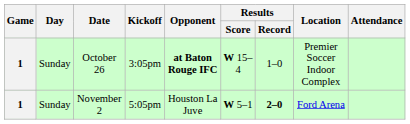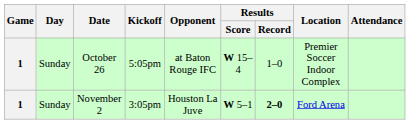 <table class="wikitable">
 <tr>
 <th rowspan="2" width="40">Game</th>
 <th rowspan="2" width="60">Day</th>
 <th rowspan="2" width="110">Date</th>
 <th rowspan="2" width="60">Kickoff</th>
 <th rowspan="2" width="180">Opponent</th>
 <th colspan="2" width="180">Results</th>
 <th rowspan="2" width="240">Location</th>
 <th rowspan="2" width="80">Attendance</th>
 </tr>
 <tr>
 <th width="120">Score</th>
 <th width="60">Record</th>
 </tr>
 <tr align="center" bgcolor="#CCFFCC">
 <th>1</th>
 <td>Sunday</td>
 <td>October 26</td>
-<td>3:05pm</td>
-<td><strong>at Baton Rouge IFC</strong></td>
+<td>5:05pm</td>
+<td>at Baton Rouge IFC</td>
 <td><strong>W</strong> 15–4</td>
 <td>1–0</td>
 <td>Premier Soccer Indoor Complex</td>
 <td></td>
 </tr>
 <tr align="center" bgcolor="#CCFFCC">
 <th>1</th>
 <td>Sunday</td>
 <td>November 2</td>
-<td>5:05pm</td>
+<td>3:05pm</td>
 <td>Houston La Juve</td>
 <td><strong>W</strong> 5–1</td>
 <td><strong>2–0</strong></td>
 <td><a href='#'>Ford Arena</a></td>
 <td></td>
 </tr>
 </table>
